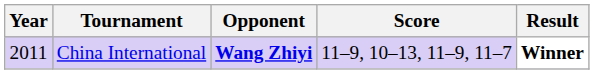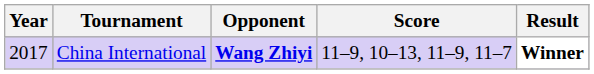 <table class="sortable wikitable" style="font-size: 90%;">
 <tr>
 <th>Year</th>
 <th>Tournament</th>
 <th>Opponent</th>
 <th>Score</th>
 <th>Result</th>
 </tr>
 <tr style="background:#D8CEF6">
-<td align="center">2011</td>
+<td align="center">2017</td>
 <td align="left"><a href='#'>China International</a></td>
 <td align="left"><strong> <a href='#'>Wang Zhiyi</a></strong></td>
 <td align="left">11–9, 10–13, 11–9, 11–7</td>
 <td style="text-align:left; background:white"> <strong>Winner</strong></td>
 </tr>
 </table>
